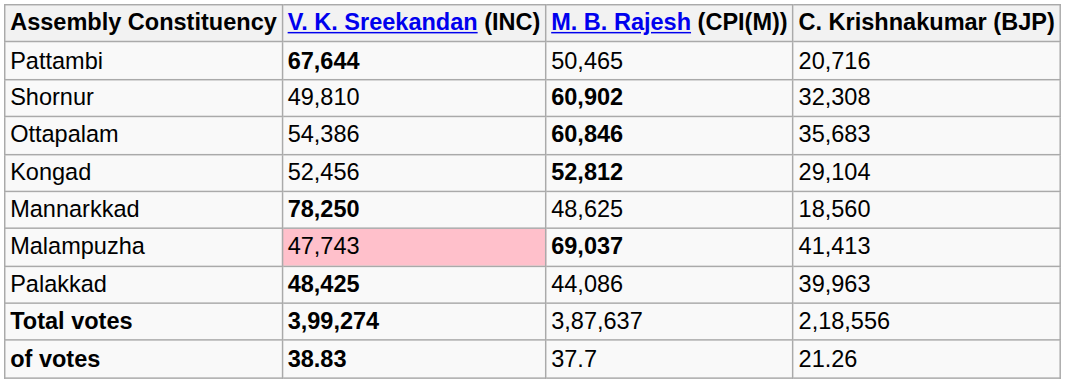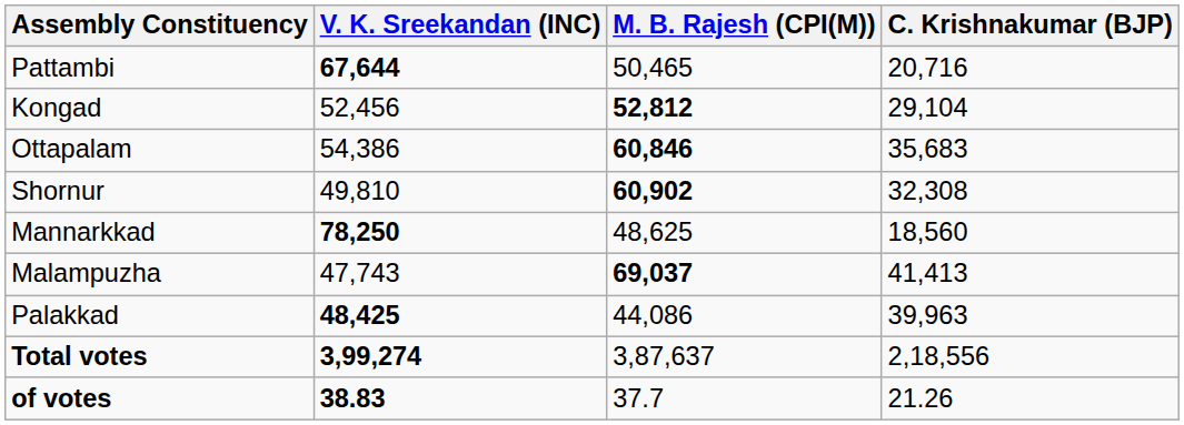 <table class="wikitable sortable">
 <tr>
 <th>Assembly Constituency</th>
 <th><a href='#'>V. K. Sreekandan</a> (INC)</th>
 <th><a href='#'>M. B. Rajesh</a> (CPI(M))</th>
 <th>C. Krishnakumar (BJP)</th>
 </tr>
 <tr>
 <td>Pattambi</td>
 <td><strong>67,644</strong></td>
 <td>50,465</td>
 <td>20,716</td>
 </tr>
 <tr>
-<td>Shornur</td>
-<td>49,810</td>
-<td><strong>60,902</strong></td>
-<td>32,308</td>
+<td>Kongad</td>
+<td>52,456</td>
+<td><strong>52,812</strong></td>
+<td>29,104</td>
 </tr>
 <tr>
 <td>Ottapalam</td>
 <td>54,386</td>
 <td><strong>60,846</strong></td>
 <td>35,683</td>
 </tr>
 <tr>
-<td>Kongad</td>
-<td>52,456</td>
-<td><strong>52,812</strong></td>
-<td>29,104</td>
+<td>Shornur</td>
+<td>49,810</td>
+<td><strong>60,902</strong></td>
+<td>32,308</td>
 </tr>
 <tr>
 <td>Mannarkkad</td>
 <td><strong>78,250</strong></td>
 <td>48,625</td>
 <td>18,560</td>
 </tr>
 <tr>
 <td>Malampuzha</td>
-<td style="background: pink;">47,743</td>
+<td>47,743</td>
 <td><strong>69,037</strong></td>
 <td>41,413</td>
 </tr>
 <tr>
 <td>Palakkad</td>
 <td><strong>48,425</strong></td>
 <td>44,086</td>
 <td>39,963</td>
 </tr>
 <tr>
 <td><strong>Total votes</strong></td>
 <td><strong>3,99,274</strong></td>
 <td>3,87,637</td>
 <td>2,18,556</td>
 </tr>
 <tr>
 <td><strong> of votes</strong></td>
 <td><strong>38.83</strong></td>
 <td>37.7</td>
 <td>21.26</td>
 </tr>
 </table>
